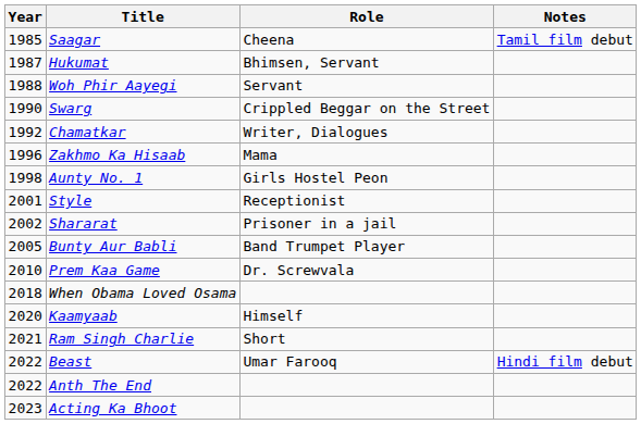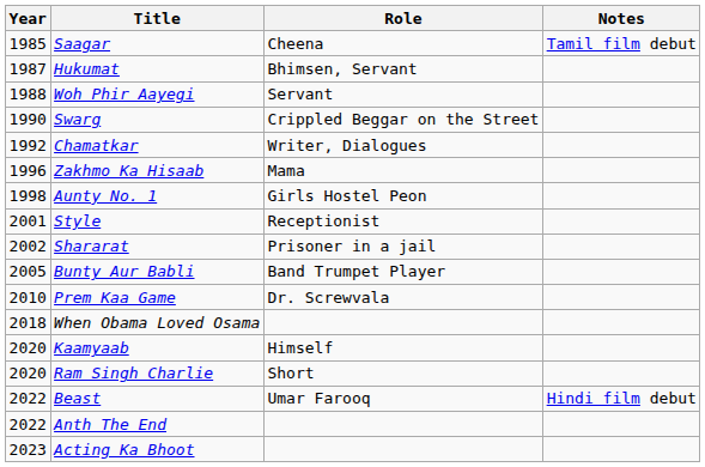 <table class="wikitable sortable">
 <tr style="background:#ccc; text-align:center;">
 <th>Year</th>
 <th>Title</th>
 <th>Role</th>
 <th>Notes</th>
 </tr>
 <tr>
 <td>1985</td>
 <td><em><a href='#'>Saagar</a></em></td>
 <td>Cheena</td>
 <td><a href='#'>Tamil film</a> debut</td>
 </tr>
 <tr>
 <td>1987</td>
 <td><em><a href='#'>Hukumat</a></em></td>
 <td>Bhimsen, Servant</td>
 <td></td>
 </tr>
 <tr>
 <td>1988</td>
 <td><em><a href='#'>Woh Phir Aayegi</a></em></td>
 <td>Servant</td>
 <td></td>
 </tr>
 <tr>
 <td>1990</td>
 <td><em><a href='#'>Swarg</a></em></td>
 <td>Crippled Beggar on the Street</td>
 <td></td>
 </tr>
 <tr>
 <td>1992</td>
 <td><em><a href='#'>Chamatkar</a></em></td>
 <td>Writer, Dialogues</td>
 <td></td>
 </tr>
 <tr>
 <td>1996</td>
 <td><em><a href='#'>Zakhmo Ka Hisaab</a></em></td>
 <td>Mama</td>
 <td></td>
 </tr>
 <tr>
 <td>1998</td>
 <td><em><a href='#'>Aunty No. 1</a></em></td>
 <td>Girls Hostel Peon</td>
 <td></td>
 </tr>
 <tr>
 <td>2001</td>
 <td><em><a href='#'>Style</a></em></td>
 <td>Receptionist</td>
 <td></td>
 </tr>
 <tr>
 <td>2002</td>
 <td><em><a href='#'>Shararat</a></em></td>
 <td>Prisoner in a jail</td>
 <td></td>
 </tr>
 <tr>
 <td>2005</td>
 <td><em><a href='#'>Bunty Aur Babli</a></em></td>
 <td>Band Trumpet Player</td>
 <td></td>
 </tr>
 <tr>
 <td>2010</td>
 <td><em><a href='#'>Prem Kaa Game</a></em></td>
 <td>Dr. Screwvala</td>
 <td></td>
 </tr>
 <tr>
 <td>2018</td>
 <td><em>When Obama Loved Osama</em></td>
 <td></td>
 <td></td>
 </tr>
 <tr>
 <td>2020</td>
 <td><em><a href='#'>Kaamyaab</a></em></td>
 <td>Himself</td>
 <td></td>
 </tr>
 <tr>
-<td>2021</td>
+<td>2020</td>
 <td><em><a href='#'>Ram Singh Charlie</a></em></td>
 <td>Short</td>
 <td></td>
 </tr>
 <tr>
 <td>2022</td>
 <td><em><a href='#'>Beast</a></em></td>
 <td>Umar Farooq</td>
 <td><a href='#'>Hindi film</a> debut</td>
 </tr>
 <tr>
 <td>2022</td>
 <td><em><a href='#'>Anth The End</a></em></td>
 <td></td>
 <td></td>
 </tr>
 <tr>
 <td>2023</td>
 <td><em><a href='#'>Acting Ka Bhoot</a></em></td>
 <td></td>
 <td></td>
 </tr>
 <tr>
 </tr>
 </table>
